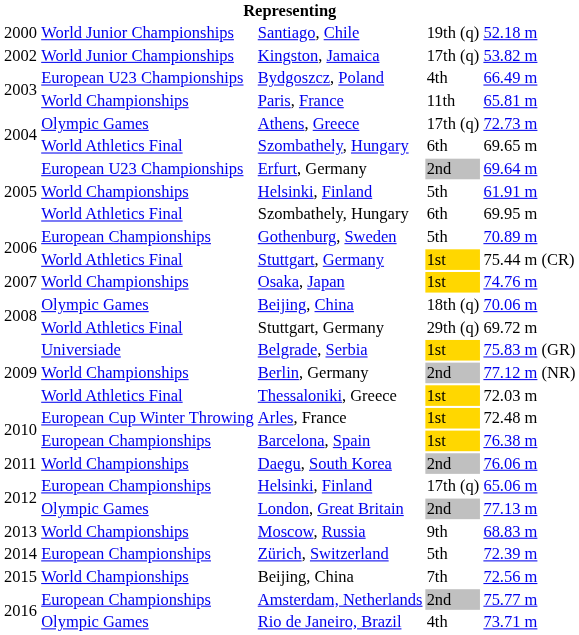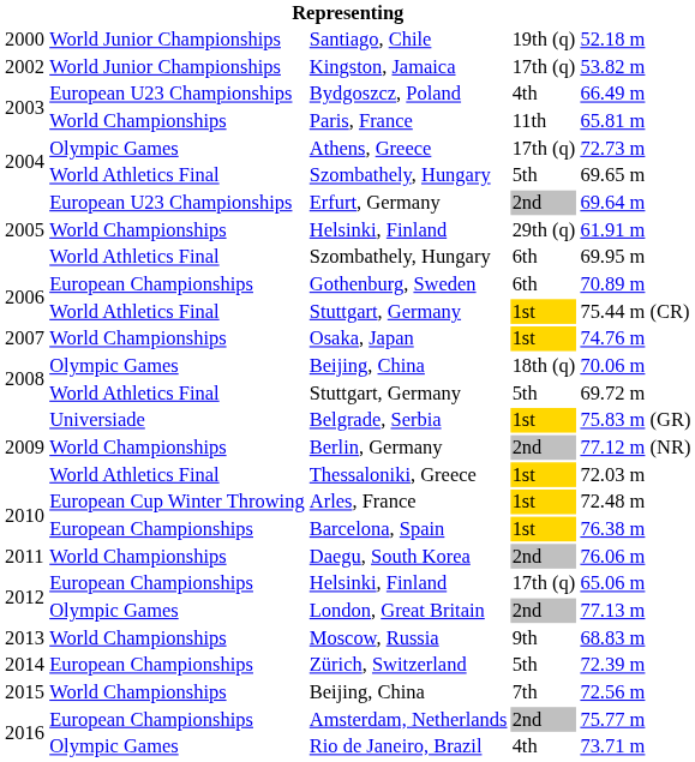 <table>
 <tr>
 <th colspan="6">Representing </th>
 </tr>
 <tr>
 <td>2000</td>
 <td><a href='#'>World Junior Championships</a></td>
 <td><a href='#'>Santiago</a>, <a href='#'>Chile</a></td>
 <td>19th (q)</td>
 <td><a href='#'>52.18 m</a></td>
 </tr>
 <tr>
 <td>2002</td>
 <td><a href='#'>World Junior Championships</a></td>
 <td><a href='#'>Kingston</a>, <a href='#'>Jamaica</a></td>
 <td>17th (q)</td>
 <td><a href='#'>53.82 m</a></td>
 </tr>
 <tr>
 <td rowspan=2>2003</td>
 <td><a href='#'>European U23 Championships</a></td>
 <td><a href='#'>Bydgoszcz</a>, <a href='#'>Poland</a></td>
 <td>4th</td>
 <td><a href='#'>66.49 m</a></td>
 </tr>
 <tr>
 <td><a href='#'>World Championships</a></td>
 <td><a href='#'>Paris</a>, <a href='#'>France</a></td>
 <td>11th</td>
 <td><a href='#'>65.81 m</a></td>
 </tr>
 <tr>
 <td rowspan="2">2004</td>
 <td><a href='#'>Olympic Games</a></td>
 <td><a href='#'>Athens</a>, <a href='#'>Greece</a></td>
 <td>17th (q)</td>
 <td><a href='#'>72.73 m</a></td>
 </tr>
 <tr>
 <td><a href='#'>World Athletics Final</a></td>
 <td><a href='#'>Szombathely</a>, <a href='#'>Hungary</a></td>
-<td>6th</td>
+<td>5th</td>
 <td>69.65 m</td>
 </tr>
 <tr>
 <td rowspan="3">2005</td>
 <td><a href='#'>European U23 Championships</a></td>
 <td><a href='#'>Erfurt</a>, Germany</td>
 <td bgcolor=silver>2nd</td>
 <td><a href='#'>69.64 m</a></td>
 </tr>
 <tr>
 <td><a href='#'>World Championships</a></td>
 <td><a href='#'>Helsinki</a>, <a href='#'>Finland</a></td>
-<td>5th</td>
+<td>29th (q)</td>
 <td><a href='#'>61.91 m</a></td>
 </tr>
 <tr>
 <td><a href='#'>World Athletics Final</a></td>
 <td>Szombathely, Hungary</td>
 <td>6th</td>
 <td>69.95 m</td>
 </tr>
 <tr>
 <td rowspan="2">2006</td>
 <td><a href='#'>European Championships</a></td>
 <td><a href='#'>Gothenburg</a>, <a href='#'>Sweden</a></td>
-<td>5th</td>
+<td>6th</td>
 <td><a href='#'>70.89 m</a></td>
 </tr>
 <tr>
 <td><a href='#'>World Athletics Final</a></td>
 <td><a href='#'>Stuttgart</a>, <a href='#'>Germany</a></td>
 <td bgcolor=gold>1st</td>
 <td>75.44 m (CR)</td>
 </tr>
 <tr>
 <td>2007</td>
 <td><a href='#'>World Championships</a></td>
 <td><a href='#'>Osaka</a>, <a href='#'>Japan</a></td>
 <td bgcolor=gold>1st</td>
 <td><a href='#'>74.76 m</a></td>
 </tr>
 <tr>
 <td rowspan="2">2008</td>
 <td><a href='#'>Olympic Games</a></td>
 <td><a href='#'>Beijing</a>, <a href='#'>China</a></td>
 <td>18th (q)</td>
 <td><a href='#'>70.06 m</a></td>
 </tr>
 <tr>
 <td><a href='#'>World Athletics Final</a></td>
 <td>Stuttgart, Germany</td>
-<td>29th (q)</td>
+<td>5th</td>
 <td>69.72 m</td>
 </tr>
 <tr>
 <td rowspan="3">2009</td>
 <td><a href='#'>Universiade</a></td>
 <td><a href='#'>Belgrade</a>, <a href='#'>Serbia</a></td>
 <td bgcolor=gold>1st</td>
 <td><a href='#'>75.83 m</a> (GR)</td>
 </tr>
 <tr>
 <td><a href='#'>World Championships</a></td>
 <td><a href='#'>Berlin</a>, Germany</td>
 <td bgcolor=silver>2nd</td>
 <td><a href='#'>77.12 m</a> (NR)</td>
 </tr>
 <tr>
 <td><a href='#'>World Athletics Final</a></td>
 <td><a href='#'>Thessaloniki</a>, Greece</td>
 <td bgcolor=gold>1st</td>
 <td>72.03 m</td>
 </tr>
 <tr>
 <td rowspan="2">2010</td>
 <td><a href='#'>European Cup Winter Throwing</a></td>
 <td><a href='#'>Arles</a>, France</td>
 <td bgcolor=gold>1st</td>
 <td>72.48 m</td>
 </tr>
 <tr>
 <td><a href='#'>European Championships</a></td>
 <td><a href='#'>Barcelona</a>, <a href='#'>Spain</a></td>
 <td bgcolor=gold>1st</td>
 <td><a href='#'>76.38 m</a></td>
 </tr>
 <tr>
 <td>2011</td>
 <td><a href='#'>World Championships</a></td>
 <td><a href='#'>Daegu</a>, <a href='#'>South Korea</a></td>
 <td bgcolor=silver>2nd</td>
 <td><a href='#'>76.06 m</a></td>
 </tr>
 <tr>
 <td rowspan="2">2012</td>
 <td><a href='#'>European Championships</a></td>
 <td><a href='#'>Helsinki</a>, <a href='#'>Finland</a></td>
 <td>17th (q)</td>
 <td><a href='#'>65.06 m</a></td>
 </tr>
 <tr>
 <td><a href='#'>Olympic Games</a></td>
 <td><a href='#'>London</a>, <a href='#'>Great Britain</a></td>
 <td bgcolor=Silver>2nd</td>
 <td><a href='#'>77.13 m</a></td>
 </tr>
 <tr>
 <td>2013</td>
 <td><a href='#'>World Championships</a></td>
 <td><a href='#'>Moscow</a>, <a href='#'>Russia</a></td>
 <td>9th</td>
 <td><a href='#'>68.83 m</a></td>
 </tr>
 <tr>
 <td>2014</td>
 <td><a href='#'>European Championships</a></td>
 <td><a href='#'>Zürich</a>, <a href='#'>Switzerland</a></td>
 <td>5th</td>
 <td><a href='#'>72.39 m</a></td>
 </tr>
 <tr>
 <td>2015</td>
 <td><a href='#'>World Championships</a></td>
 <td>Beijing, China</td>
 <td>7th</td>
 <td><a href='#'>72.56 m</a></td>
 </tr>
 <tr>
 <td rowspan=2>2016</td>
 <td><a href='#'>European Championships</a></td>
 <td><a href='#'>Amsterdam, Netherlands</a></td>
 <td bgcolor=silver>2nd</td>
 <td><a href='#'>75.77 m</a></td>
 </tr>
 <tr>
 <td><a href='#'>Olympic Games</a></td>
 <td><a href='#'>Rio de Janeiro, Brazil</a></td>
 <td>4th</td>
 <td><a href='#'>73.71 m</a></td>
 </tr>
 </table>
